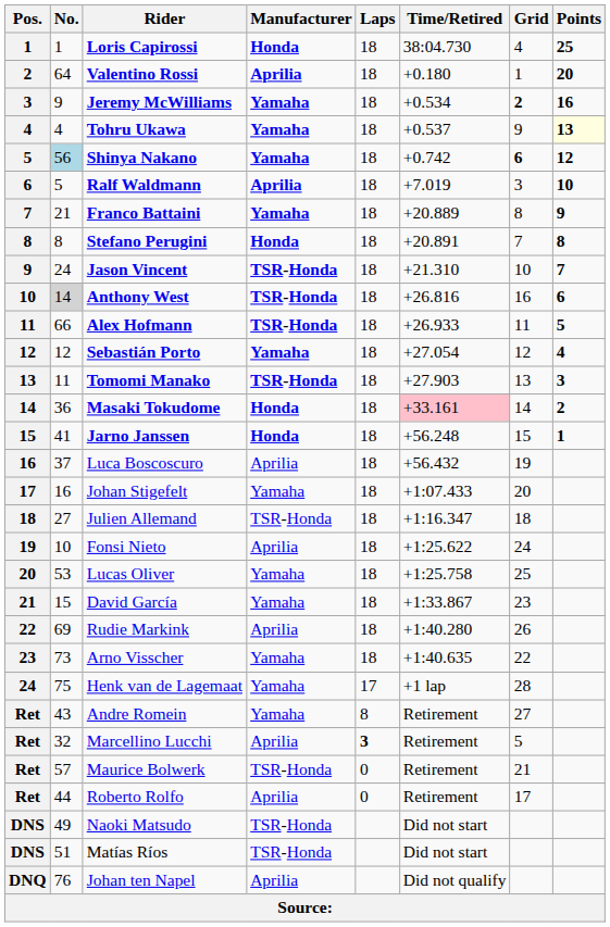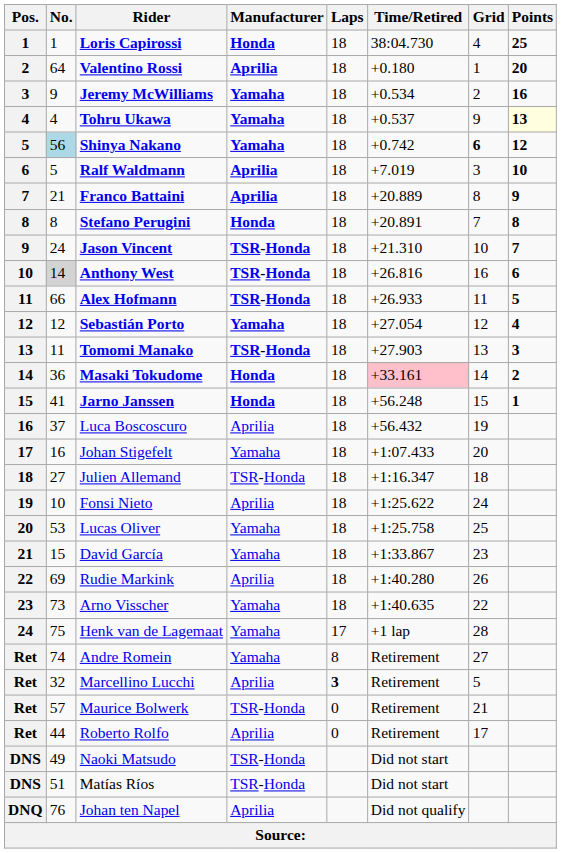 <table class="wikitable" style="font-size: 95%;">
 <tr>
 <th>Pos.</th>
 <th>No.</th>
 <th>Rider</th>
 <th>Manufacturer</th>
 <th>Laps</th>
 <th>Time/Retired</th>
 <th>Grid</th>
 <th>Points</th>
 </tr>
 <tr>
 <th>1</th>
 <td>1</td>
 <td> <strong><a href='#'>Loris Capirossi</a></strong></td>
 <td><strong><a href='#'>Honda</a></strong></td>
 <td>18</td>
 <td>38:04.730</td>
 <td>4</td>
 <td><strong>25</strong></td>
 </tr>
 <tr>
 <th>2</th>
 <td>64</td>
 <td> <strong><a href='#'>Valentino Rossi</a></strong></td>
 <td><strong><a href='#'>Aprilia</a></strong></td>
 <td>18</td>
 <td>+0.180</td>
 <td>1</td>
 <td><strong>20</strong></td>
 </tr>
 <tr>
 <th>3</th>
 <td>9</td>
 <td> <strong><a href='#'>Jeremy McWilliams</a></strong></td>
 <td><strong><a href='#'>Yamaha</a></strong></td>
 <td>18</td>
 <td>+0.534</td>
-<td><strong>2</strong></td>
+<td>2</td>
 <td><strong>16</strong></td>
 </tr>
 <tr>
 <th>4</th>
 <td>4</td>
 <td> <strong><a href='#'>Tohru Ukawa</a></strong></td>
 <td><strong><a href='#'>Yamaha</a></strong></td>
 <td>18</td>
 <td>+0.537</td>
 <td>9</td>
 <td style="background: lightyellow;"><strong>13</strong></td>
 </tr>
 <tr>
 <th>5</th>
 <td style="background: lightblue;">56</td>
 <td> <strong><a href='#'>Shinya Nakano</a></strong></td>
 <td><strong><a href='#'>Yamaha</a></strong></td>
 <td>18</td>
 <td>+0.742</td>
 <td><strong>6</strong></td>
 <td><strong>12</strong></td>
 </tr>
 <tr>
 <th>6</th>
 <td>5</td>
 <td> <strong><a href='#'>Ralf Waldmann</a></strong></td>
 <td><strong><a href='#'>Aprilia</a></strong></td>
 <td>18</td>
 <td>+7.019</td>
 <td>3</td>
 <td><strong>10</strong></td>
 </tr>
 <tr>
 <th>7</th>
 <td>21</td>
 <td> <strong><a href='#'>Franco Battaini</a></strong></td>
-<td><strong><a href='#'>Yamaha</a></strong></td>
+<td><strong><a href='#'>Aprilia</a></strong></td>
 <td>18</td>
 <td>+20.889</td>
 <td>8</td>
 <td><strong>9</strong></td>
 </tr>
 <tr>
 <th>8</th>
 <td>8</td>
 <td> <strong><a href='#'>Stefano Perugini</a></strong></td>
 <td><strong><a href='#'>Honda</a></strong></td>
 <td>18</td>
 <td>+20.891</td>
 <td>7</td>
 <td><strong>8</strong></td>
 </tr>
 <tr>
 <th>9</th>
 <td>24</td>
 <td> <strong><a href='#'>Jason Vincent</a></strong></td>
 <td><strong><a href='#'>TSR</a>-<a href='#'>Honda</a></strong></td>
 <td>18</td>
 <td>+21.310</td>
 <td>10</td>
 <td><strong>7</strong></td>
 </tr>
 <tr>
 <th>10</th>
 <td style="background: lightgrey;">14</td>
 <td> <strong><a href='#'>Anthony West</a></strong></td>
 <td><strong><a href='#'>TSR</a>-<a href='#'>Honda</a></strong></td>
 <td>18</td>
 <td>+26.816</td>
 <td>16</td>
 <td><strong>6</strong></td>
 </tr>
 <tr>
 <th>11</th>
 <td>66</td>
 <td> <strong><a href='#'>Alex Hofmann</a></strong></td>
 <td><strong><a href='#'>TSR</a>-<a href='#'>Honda</a></strong></td>
 <td>18</td>
 <td>+26.933</td>
 <td>11</td>
 <td><strong>5</strong></td>
 </tr>
 <tr>
 <th>12</th>
 <td>12</td>
 <td> <strong><a href='#'>Sebastián Porto</a></strong></td>
 <td><strong><a href='#'>Yamaha</a></strong></td>
 <td>18</td>
 <td>+27.054</td>
 <td>12</td>
 <td><strong>4</strong></td>
 </tr>
 <tr>
 <th>13</th>
 <td>11</td>
 <td> <strong><a href='#'>Tomomi Manako</a></strong></td>
 <td><strong><a href='#'>TSR</a>-<a href='#'>Honda</a></strong></td>
 <td>18</td>
 <td>+27.903</td>
 <td>13</td>
 <td><strong>3</strong></td>
 </tr>
 <tr>
 <th>14</th>
 <td>36</td>
 <td> <strong><a href='#'>Masaki Tokudome</a></strong></td>
 <td><strong><a href='#'>Honda</a></strong></td>
 <td>18</td>
 <td style="background: pink;">+33.161</td>
 <td>14</td>
 <td><strong>2</strong></td>
 </tr>
 <tr>
 <th>15</th>
 <td>41</td>
 <td> <strong><a href='#'>Jarno Janssen</a></strong></td>
 <td><strong><a href='#'>Honda</a></strong></td>
 <td>18</td>
 <td>+56.248</td>
 <td>15</td>
 <td><strong>1</strong></td>
 </tr>
 <tr>
 <th>16</th>
 <td>37</td>
 <td> <a href='#'>Luca Boscoscuro</a></td>
 <td><a href='#'>Aprilia</a></td>
 <td>18</td>
 <td>+56.432</td>
 <td>19</td>
 <td></td>
 </tr>
 <tr>
 <th>17</th>
 <td>16</td>
 <td> <a href='#'>Johan Stigefelt</a></td>
 <td><a href='#'>Yamaha</a></td>
 <td>18</td>
 <td>+1:07.433</td>
 <td>20</td>
 <td></td>
 </tr>
 <tr>
 <th>18</th>
 <td>27</td>
 <td> <a href='#'>Julien Allemand</a></td>
 <td><a href='#'>TSR</a>-<a href='#'>Honda</a></td>
 <td>18</td>
 <td>+1:16.347</td>
 <td>18</td>
 <td></td>
 </tr>
 <tr>
 <th>19</th>
 <td>10</td>
 <td> <a href='#'>Fonsi Nieto</a></td>
 <td><a href='#'>Aprilia</a></td>
 <td>18</td>
 <td>+1:25.622</td>
 <td>24</td>
 <td></td>
 </tr>
 <tr>
 <th>20</th>
 <td>53</td>
 <td> <a href='#'>Lucas Oliver</a></td>
 <td><a href='#'>Yamaha</a></td>
 <td>18</td>
 <td>+1:25.758</td>
 <td>25</td>
 <td></td>
 </tr>
 <tr>
 <th>21</th>
 <td>15</td>
 <td> <a href='#'>David García</a></td>
 <td><a href='#'>Yamaha</a></td>
 <td>18</td>
 <td>+1:33.867</td>
 <td>23</td>
 <td></td>
 </tr>
 <tr>
 <th>22</th>
 <td>69</td>
 <td> <a href='#'>Rudie Markink</a></td>
 <td><a href='#'>Aprilia</a></td>
 <td>18</td>
 <td>+1:40.280</td>
 <td>26</td>
 <td></td>
 </tr>
 <tr>
 <th>23</th>
 <td>73</td>
 <td> <a href='#'>Arno Visscher</a></td>
 <td><a href='#'>Yamaha</a></td>
 <td>18</td>
 <td>+1:40.635</td>
 <td>22</td>
 <td></td>
 </tr>
 <tr>
 <th>24</th>
 <td>75</td>
 <td> <a href='#'>Henk van de Lagemaat</a></td>
 <td><a href='#'>Yamaha</a></td>
 <td>17</td>
 <td>+1 lap</td>
 <td>28</td>
 <td></td>
 </tr>
 <tr>
 <th>Ret</th>
-<td>43</td>
+<td>74</td>
 <td> <a href='#'>Andre Romein</a></td>
 <td><a href='#'>Yamaha</a></td>
 <td>8</td>
 <td>Retirement</td>
 <td>27</td>
 <td></td>
 </tr>
 <tr>
 <th>Ret</th>
 <td>32</td>
 <td> <a href='#'>Marcellino Lucchi</a></td>
 <td><a href='#'>Aprilia</a></td>
 <td><strong>3</strong></td>
 <td>Retirement</td>
 <td>5</td>
 <td></td>
 </tr>
 <tr>
 <th>Ret</th>
 <td>57</td>
 <td> <a href='#'>Maurice Bolwerk</a></td>
 <td><a href='#'>TSR</a>-<a href='#'>Honda</a></td>
 <td>0</td>
 <td>Retirement</td>
 <td>21</td>
 <td></td>
 </tr>
 <tr>
 <th>Ret</th>
 <td>44</td>
 <td> <a href='#'>Roberto Rolfo</a></td>
 <td><a href='#'>Aprilia</a></td>
 <td>0</td>
 <td>Retirement</td>
 <td>17</td>
 <td></td>
 </tr>
 <tr>
 <th>DNS</th>
 <td>49</td>
 <td> <a href='#'>Naoki Matsudo</a></td>
 <td><a href='#'>TSR</a>-<a href='#'>Honda</a></td>
 <td></td>
 <td>Did not start</td>
 <td></td>
 <td></td>
 </tr>
 <tr>
 <th>DNS</th>
 <td>51</td>
 <td> Matías Ríos</td>
 <td><a href='#'>TSR</a>-<a href='#'>Honda</a></td>
 <td></td>
 <td>Did not start</td>
 <td></td>
 <td></td>
 </tr>
 <tr>
 <th>DNQ</th>
 <td>76</td>
 <td> <a href='#'>Johan ten Napel</a></td>
 <td><a href='#'>Aprilia</a></td>
 <td></td>
 <td>Did not qualify</td>
 <td></td>
 <td></td>
 </tr>
 <tr>
 <th colspan=8>Source: </th>
 </tr>
 </table>
